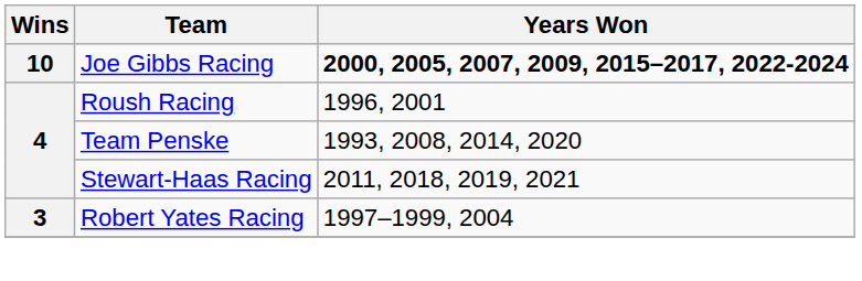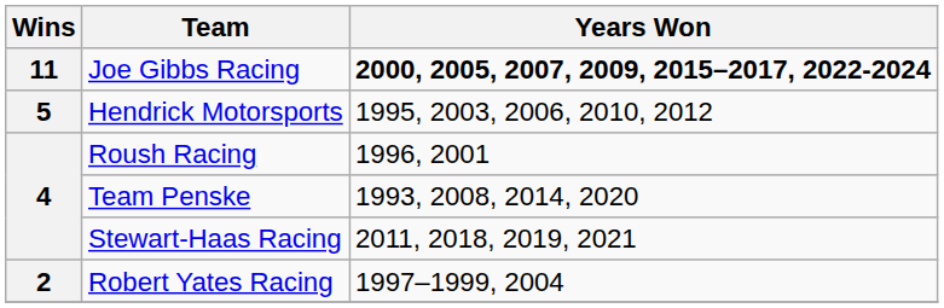 <table class="wikitable" style="font-size: 95%;">
 <tr>
 <th>Wins</th>
 <th>Team</th>
 <th>Years Won</th>
 </tr>
 <tr>
-<th>10</th>
+<th>11</th>
 <td><a href='#'>Joe Gibbs Racing</a></td>
 <td><strong>2000, 2005, 2007, 2009, 2015–2017, 2022-2024</strong></td>
+</tr>
+<tr>
+<th>5</th>
+<td><a href='#'>Hendrick Motorsports</a></td>
+<td>1995, 2003, 2006, 2010, 2012</td>
 </tr>
 <tr>
 <th rowspan="3">4</th>
 <td><a href='#'>Roush Racing</a></td>
 <td>1996, 2001</td>
 </tr>
 <tr>
 <td><a href='#'>Team Penske</a></td>
 <td>1993, 2008, 2014, 2020</td>
 </tr>
 <tr>
 <td><a href='#'>Stewart-Haas Racing</a></td>
 <td>2011, 2018, 2019, 2021</td>
 </tr>
 <tr>
-<th>3</th>
+<th>2</th>
 <td><a href='#'>Robert Yates Racing</a></td>
 <td>1997–1999, 2004</td>
 </tr>
 <tr>
 </tr>
 </table>
